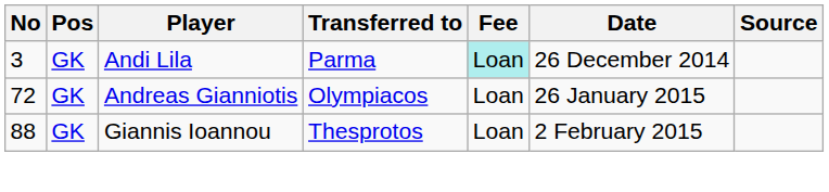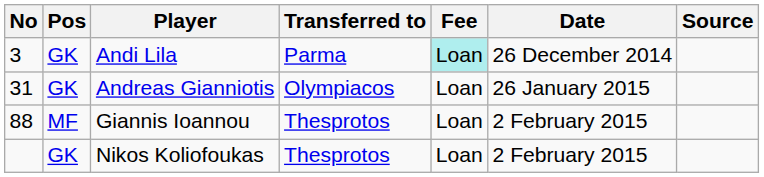 <table class="wikitable">
 <tr>
 <th>No</th>
 <th>Pos</th>
 <th>Player</th>
 <th>Transferred to</th>
 <th>Fee</th>
 <th>Date</th>
 <th>Source</th>
 </tr>
 <tr>
 <td>3</td>
 <td><a href='#'>GK</a></td>
 <td><a href='#'>Andi Lila</a></td>
 <td><a href='#'>Parma</a></td>
 <td style="background: paleturquoise;">Loan</td>
 <td>26 December 2014</td>
 <td></td>
 </tr>
 <tr>
-<td>72</td>
+<td>31</td>
 <td><a href='#'>GK</a></td>
 <td><a href='#'>Andreas Gianniotis</a></td>
 <td><a href='#'>Olympiacos</a></td>
 <td>Loan</td>
 <td>26 January 2015</td>
 <td></td>
 </tr>
 <tr>
 <td>88</td>
-<td><a href='#'>GK</a></td>
+<td><a href='#'>MF</a></td>
 <td>Giannis Ioannou</td>
 <td><a href='#'>Thesprotos</a></td>
 <td>Loan</td>
 <td>2 February 2015</td>
 <td></td>
 </tr>
+<tr>
+<td></td>
+<td><a href='#'>GK</a></td>
+<td>Nikos Koliofoukas</td>
+<td><a href='#'>Thesprotos</a></td>
+<td>Loan</td>
+<td>2 February 2015</td>
+<td></td>
+</tr>
 </table>
